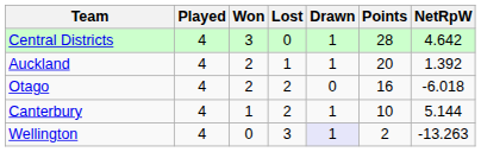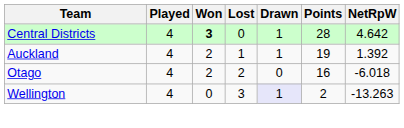 <table class="wikitable" style="text-align:center;">
 <tr>
 <th width=175>Team</th>
 <th style="width:30px;" abbr="Played">Played</th>
 <th style="width:30px;" abbr="Won">Won</th>
 <th style="width:30px;" abbr="Lost">Lost</th>
 <th style="width:30px;" abbr="Drawn">Drawn</th>
 <th style="width:30px;" abbr="Points">Points</th>
 <th style="width:30px;" abbr="NetRpW">NetRpW</th>
 </tr>
 <tr style="background:#cfc">
 <td style="text-align:left;"><a href='#'>Central Districts</a></td>
 <td>4</td>
-<td>3</td>
+<td><strong>3</strong></td>
 <td>0</td>
 <td>1</td>
 <td>28</td>
 <td>4.642</td>
 </tr>
 <tr>
 <td style="text-align:left;"><a href='#'>Auckland</a></td>
 <td>4</td>
 <td>2</td>
 <td>1</td>
 <td>1</td>
-<td>20</td>
+<td>19</td>
 <td>1.392</td>
 </tr>
 <tr>
 <td style="text-align:left;"><a href='#'>Otago</a></td>
 <td>4</td>
 <td>2</td>
 <td>2</td>
 <td>0</td>
 <td>16</td>
 <td>-6.018</td>
 </tr>
 <tr>
-<td style="text-align:left;"><a href='#'>Canterbury</a></td>
-<td>4</td>
-<td>1</td>
-<td>2</td>
-<td>1</td>
-<td>10</td>
-<td>5.144</td>
-</tr>
-<tr>
 <td style="text-align:left;"><a href='#'>Wellington</a></td>
 <td>4</td>
 <td>0</td>
 <td>3</td>
 <td style="background: lavender;">1</td>
 <td>2</td>
 <td>-13.263</td>
 </tr>
 </table>
